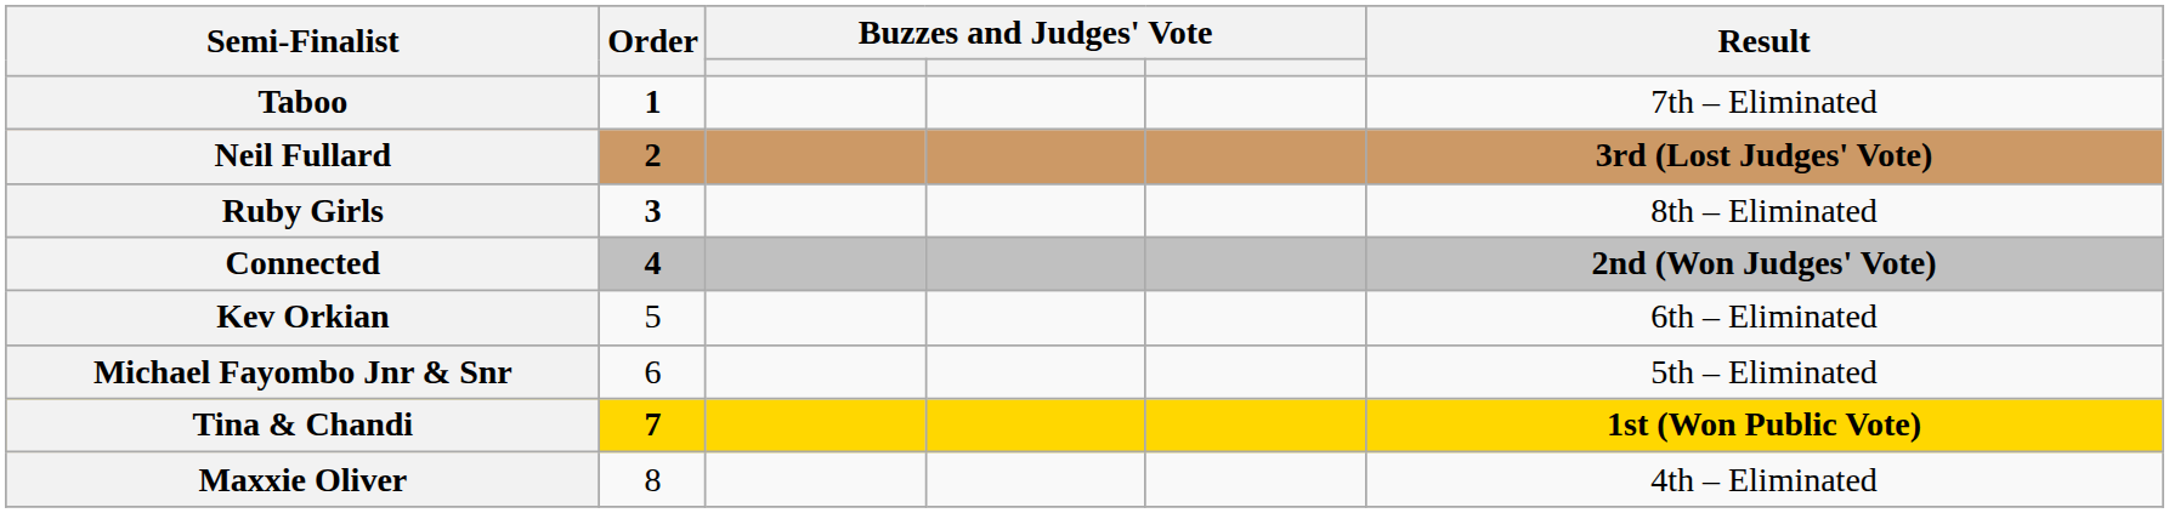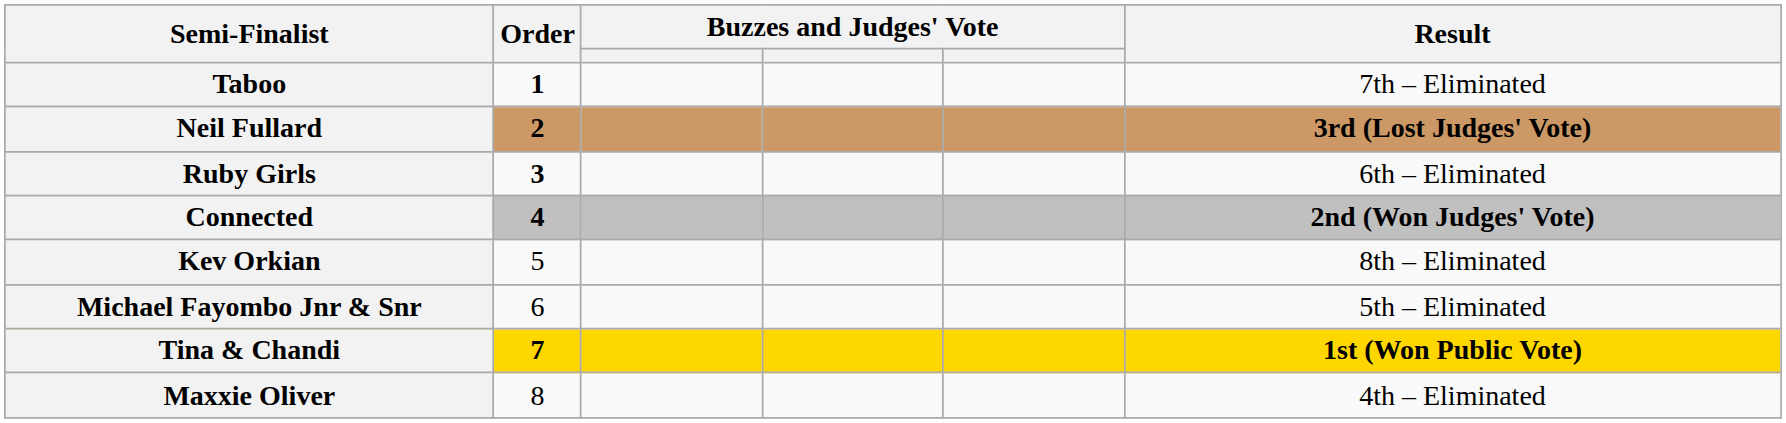 <table class="wikitable plainrowheaders sortable" style="text-align:center;">
 <tr>
 <th rowspan=2 class="unsortable" style="width:17em;">Semi-Finalist</th>
 <th rowspan=2 style="width:1em;">Order</th>
 <th colspan=3 class="unsortable" style="width:18em;">Buzzes and Judges' Vote</th>
 <th rowspan=2 style="width:23em;">Result</th>
 </tr>
 <tr>
 <th scope="col" class="unsortable" style="width:6em;"></th>
 <th scope="col" class="unsortable" style="width:6em;"></th>
 <th scope="col" class="unsortable" style="width:6em;"></th>
 </tr>
 <tr>
 <th scope="row">Taboo</th>
 <td><strong>1</strong></td>
 <td style="text-align:center;"></td>
 <td style="text-align:center;"></td>
 <td style="text-align:center;"></td>
 <td>7th – Eliminated</td>
 </tr>
 <tr bgcolor=#c96>
 <th scope="row"><strong>Neil Fullard</strong></th>
 <td><strong>2</strong></td>
 <td style="text-align:center;"></td>
 <td style="text-align:center;"></td>
 <td style="text-align:center;"></td>
 <td><strong>3rd (Lost Judges' Vote)</strong></td>
 </tr>
 <tr>
 <th scope="row">Ruby Girls</th>
 <td><strong>3</strong></td>
 <td style="text-align:center;"></td>
 <td style="text-align:center;"></td>
 <td style="text-align:center;"></td>
-<td>8th – Eliminated</td>
+<td>6th – Eliminated</td>
 </tr>
 <tr bgcolor=silver>
 <th scope="row"><strong>Connected</strong></th>
 <td><strong>4</strong></td>
 <td style="text-align:center;"></td>
 <td style="text-align:center;"></td>
 <td style="text-align:center;"></td>
 <td><strong>2nd (Won Judges' Vote)</strong></td>
 </tr>
 <tr>
 <th scope="row">Kev Orkian</th>
 <td>5</td>
 <td style="text-align:center;"></td>
 <td style="text-align:center;"></td>
 <td style="text-align:center;"></td>
-<td>6th – Eliminated</td>
+<td>8th – Eliminated</td>
 </tr>
 <tr>
 <th scope="row">Michael Fayombo Jnr & Snr</th>
 <td>6</td>
 <td style="text-align:center;"></td>
 <td style="text-align:center;"></td>
 <td style="text-align:center;"></td>
 <td>5th – Eliminated</td>
 </tr>
 <tr bgcolor=gold>
 <th scope="row"><strong>Tina & Chandi</strong></th>
 <td><strong>7</strong></td>
 <td style="text-align:center;"></td>
 <td style="text-align:center;"></td>
 <td style="text-align:center;"></td>
 <td><strong>1st (Won Public Vote)</strong></td>
 </tr>
 <tr>
 <th scope="row">Maxxie Oliver</th>
 <td>8</td>
 <td style="text-align:center;"></td>
 <td style="text-align:center;"></td>
 <td style="text-align:center;"></td>
 <td>4th – Eliminated</td>
 </tr>
 </table>
